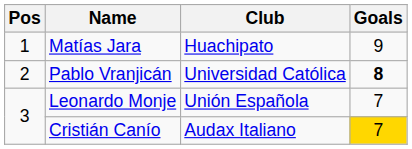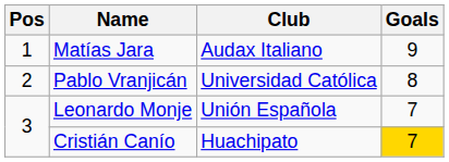 <table class="wikitable" border="1">
 <tr>
 <th width="23">Pos</th>
 <th>Name</th>
 <th>Club</th>
 <th>Goals</th>
 </tr>
 <tr>
 <td align=center>1</td>
 <td> <a href='#'>Matías Jara</a></td>
-<td><a href='#'>Huachipato</a></td>
+<td><a href='#'>Audax Italiano</a></td>
 <td align=center>9</td>
 </tr>
 <tr>
 <td align=center>2</td>
 <td> <a href='#'>Pablo Vranjicán</a></td>
 <td><a href='#'>Universidad Católica</a></td>
-<td align=center><strong>8</strong></td>
+<td align=center>8</td>
 </tr>
 <tr>
 <td align=center rowspan=4>3</td>
 <td> <a href='#'>Leonardo Monje</a></td>
 <td><a href='#'>Unión Española</a></td>
 <td align=center>7</td>
 </tr>
 <tr>
 <td> <a href='#'>Cristián Canío</a></td>
-<td><a href='#'>Audax Italiano</a></td>
+<td><a href='#'>Huachipato</a></td>
 <td align=center style="background: gold;">7</td>
 </tr>
 </table>
